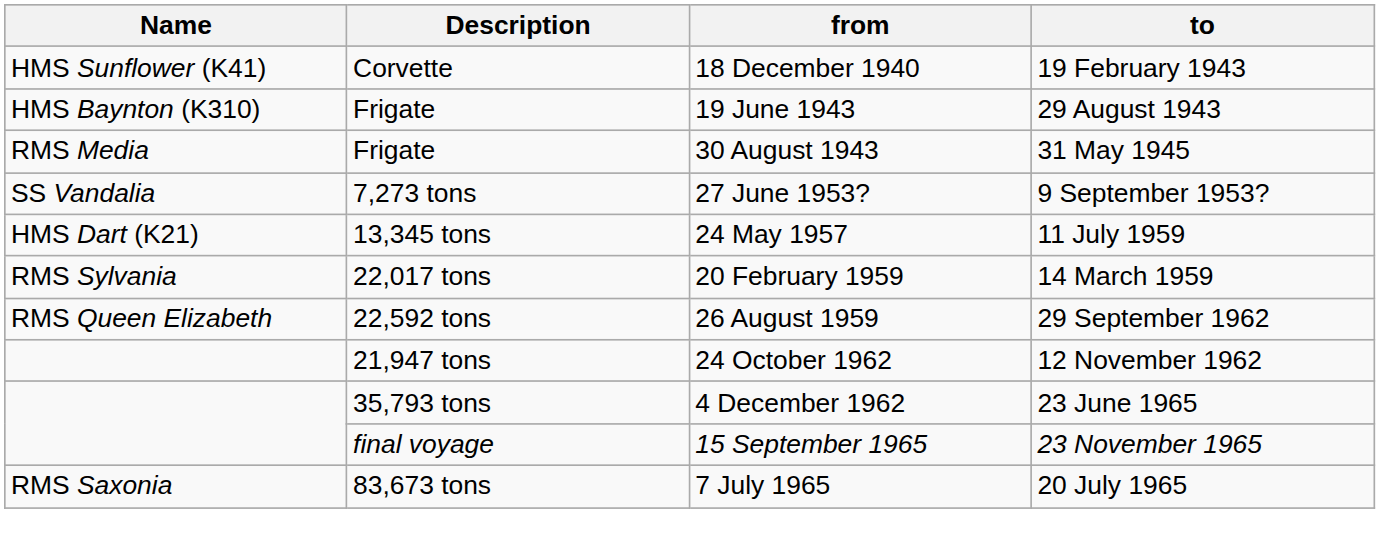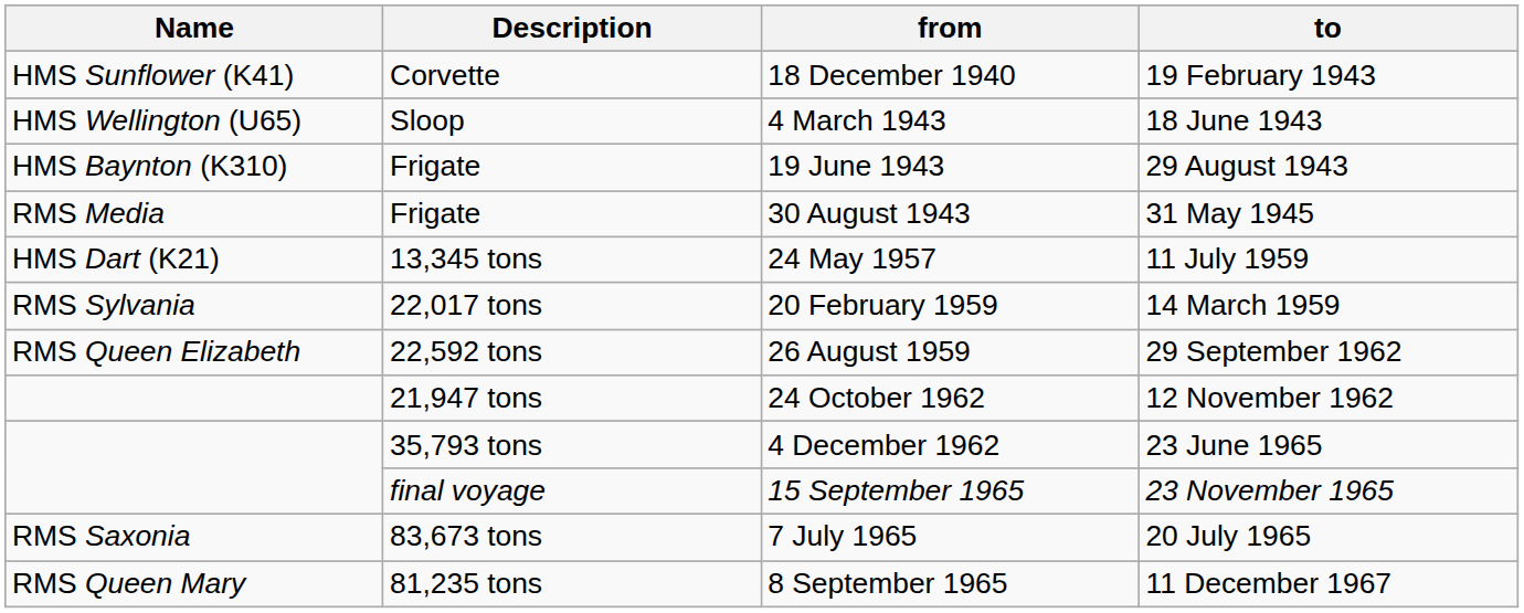 <table class="wikitable">
 <tr>
 <th width = 200>Name</th>
 <th width = 200>Description</th>
 <th width = 200>from</th>
 <th width = 200>to</th>
 </tr>
 <tr>
 <td>HMS <em>Sunflower</em> (K41)</td>
 <td>Corvette</td>
 <td>18 December 1940</td>
 <td>19 February 1943</td>
 </tr>
 <tr>
+<td>HMS <em>Wellington</em> (U65)</td>
+<td>Sloop</td>
+<td>4 March 1943</td>
+<td>18 June 1943</td>
+</tr>
+<tr>
 <td>HMS <em>Baynton</em> (K310)</td>
 <td>Frigate</td>
 <td>19 June 1943</td>
 <td>29 August 1943</td>
 </tr>
 <tr>
 <td>RMS <em>Media</em></td>
 <td>Frigate</td>
 <td>30 August 1943</td>
 <td>31 May 1945</td>
-</tr>
-<tr>
-<td>SS <em>Vandalia</em></td>
-<td>7,273 tons</td>
-<td>27 June 1953?</td>
-<td>9 September 1953?</td>
 </tr>
 <tr>
 <td>HMS <em>Dart</em> (K21)</td>
 <td>13,345 tons</td>
 <td>24 May 1957</td>
 <td>11 July 1959</td>
 </tr>
 <tr>
 <td>RMS <em>Sylvania</em></td>
 <td>22,017 tons</td>
 <td>20 February 1959</td>
 <td>14 March 1959</td>
 </tr>
 <tr>
 <td>RMS <em>Queen Elizabeth</em></td>
 <td>22,592 tons</td>
 <td>26 August 1959</td>
 <td>29 September 1962</td>
 </tr>
 <tr>
 <td></td>
 <td>21,947 tons</td>
 <td>24 October 1962</td>
 <td>12 November 1962</td>
 </tr>
 <tr>
 <td rowspan="2"></td>
 <td>35,793 tons</td>
 <td>4 December 1962</td>
 <td>23 June 1965</td>
 </tr>
 <tr>
 <td><em>final voyage</em></td>
 <td><em>15 September 1965</em></td>
 <td><em>23 November 1965</em></td>
 </tr>
 <tr>
 <td>RMS <em>Saxonia</em></td>
 <td>83,673 tons</td>
 <td>7 July 1965</td>
 <td>20 July 1965</td>
 </tr>
+<tr>
+<td>RMS <em>Queen Mary</em></td>
+<td>81,235 tons</td>
+<td>8 September 1965</td>
+<td>11 December 1967</td>
+</tr>
 </table>
